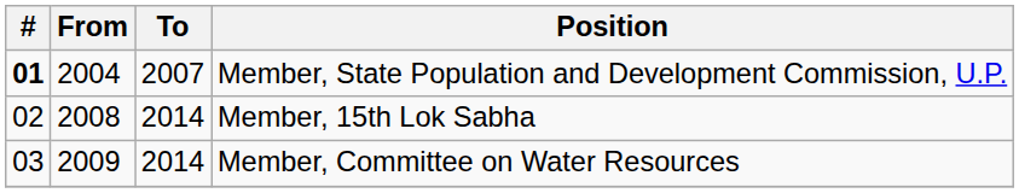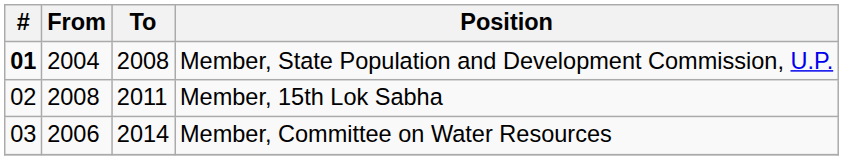 <table class="wikitable sortable">
 <tr>
 <th>#</th>
 <th>From</th>
 <th>To</th>
 <th>Position</th>
 </tr>
 <tr>
 <td><strong>01</strong></td>
 <td>2004</td>
-<td>2007</td>
+<td>2008</td>
 <td>Member, State Population and Development Commission, <a href='#'>U.P.</a></td>
 </tr>
 <tr>
 <td>02</td>
 <td>2008</td>
-<td>2014</td>
+<td>2011</td>
 <td>Member, 15th Lok Sabha</td>
 </tr>
 <tr>
 <td>03</td>
-<td>2009</td>
+<td>2006</td>
 <td>2014</td>
 <td>Member, Committee on Water Resources</td>
 </tr>
 <tr>
 </tr>
 </table>
